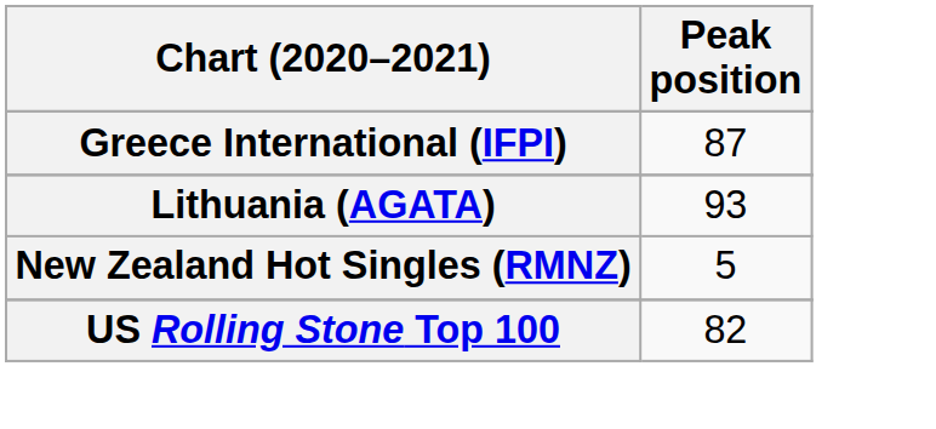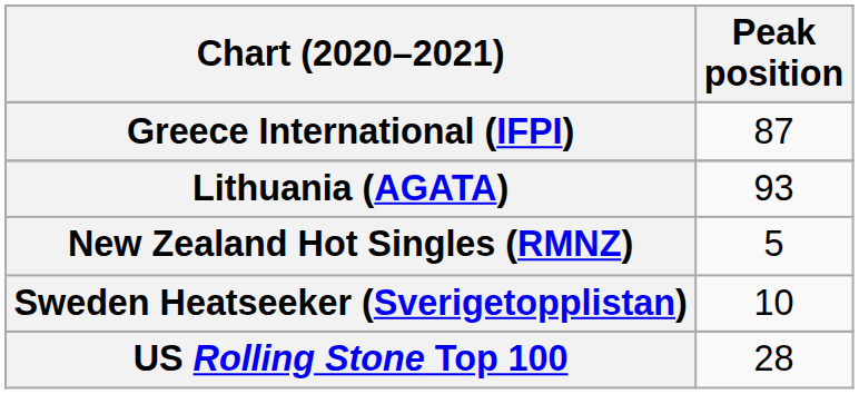 <table class="wikitable sortable plainrowheaders" style="text-align:center">
 <tr>
 <th scope="col">Chart (2020–2021)</th>
 <th scope="col">Peak<br>position</th>
 </tr>
 <tr>
 </tr>
 <tr>
 </tr>
 <tr>
 </tr>
 <tr>
 <th scope="row">Greece International (<a href='#'>IFPI</a>)</th>
 <td>87</td>
 </tr>
 <tr>
 </tr>
 <tr>
 <th scope="row">Lithuania (<a href='#'>AGATA</a>)</th>
 <td>93</td>
 </tr>
 <tr>
 <th scope="row">New Zealand Hot Singles (<a href='#'>RMNZ</a>)</th>
 <td>5</td>
 </tr>
 <tr>
+<th scope="row">Sweden Heatseeker (<a href='#'>Sverigetopplistan</a>)</th>
+<td>10</td>
+</tr>
+<tr>
 </tr>
 <tr>
 </tr>
 <tr>
 </tr>
 <tr>
 </tr>
 <tr>
 <th scope="row">US <a href='#'><em>Rolling Stone</em> Top 100</a></th>
-<td>82</td>
+<td>28</td>
 </tr>
 </table>
